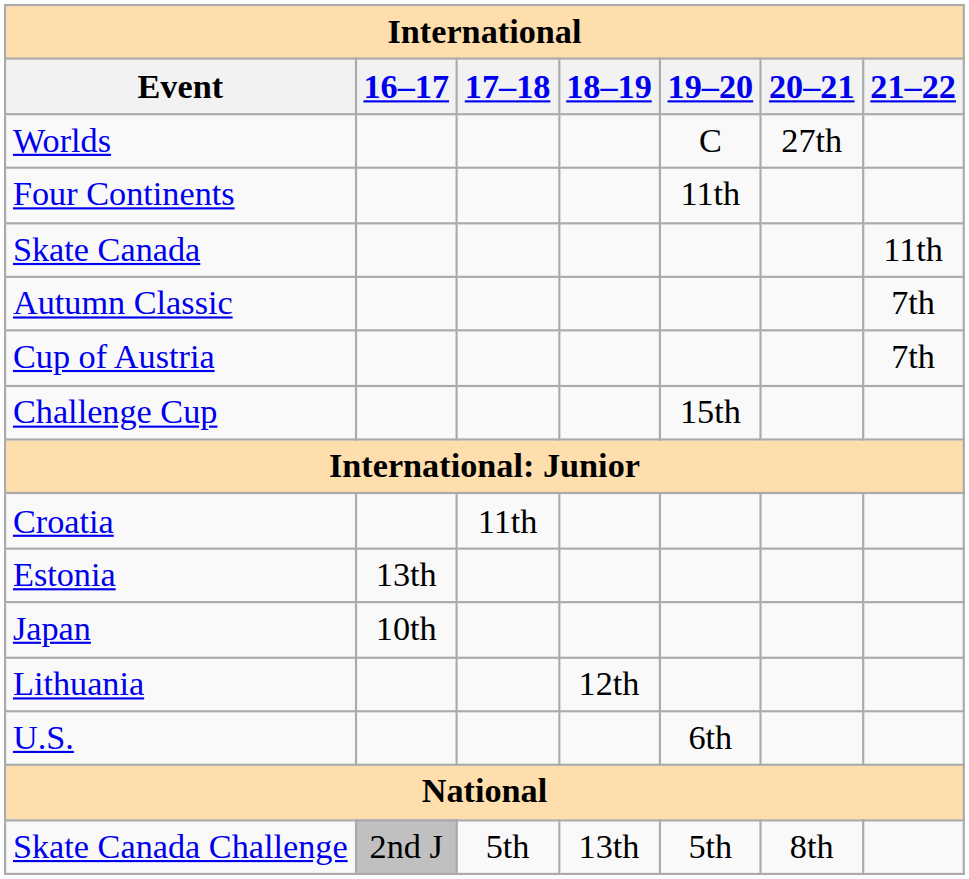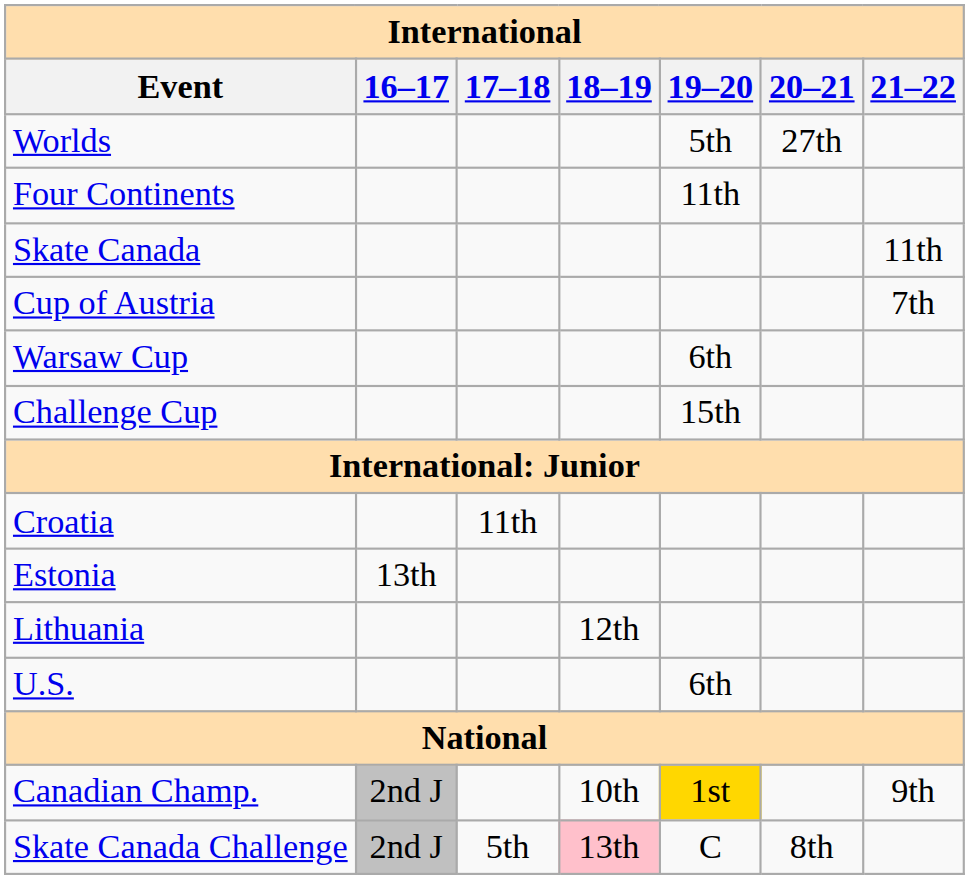 <table class="wikitable" style="text-align:center">
 <tr>
 <th colspan="7" style="background-color: #ffdead; " align="center">International</th>
 </tr>
 <tr>
 <th>Event</th>
 <th><a href='#'>16–17</a></th>
 <th><a href='#'>17–18</a></th>
 <th><a href='#'>18–19</a></th>
 <th><a href='#'>19–20</a></th>
 <th><a href='#'>20–21</a></th>
 <th><a href='#'>21–22</a></th>
 </tr>
 <tr>
 <td align=left><a href='#'>Worlds</a></td>
 <td></td>
 <td></td>
 <td></td>
-<td>C</td>
+<td>5th</td>
 <td>27th</td>
 <td></td>
 </tr>
 <tr>
 <td align=left><a href='#'>Four Continents</a></td>
 <td></td>
 <td></td>
 <td></td>
 <td>11th</td>
 <td></td>
 <td></td>
 </tr>
 <tr>
 <td align=left> <a href='#'>Skate Canada</a></td>
 <td></td>
 <td></td>
 <td></td>
 <td></td>
 <td></td>
 <td>11th</td>
 </tr>
 <tr>
-<td align=left> <a href='#'>Autumn Classic</a></td>
+<td align=left> <a href='#'>Cup of Austria</a></td>
 <td></td>
 <td></td>
 <td></td>
 <td></td>
 <td></td>
 <td>7th</td>
 </tr>
 <tr>
-<td align=left> <a href='#'>Cup of Austria</a></td>
+<td align=left> <a href='#'>Warsaw Cup</a></td>
 <td></td>
 <td></td>
 <td></td>
+<td>6th</td>
 <td></td>
 <td></td>
-<td>7th</td>
 </tr>
 <tr>
 <td align=left><a href='#'>Challenge Cup</a></td>
 <td></td>
 <td></td>
 <td></td>
 <td>15th</td>
 <td></td>
 <td></td>
 </tr>
 <tr>
 <th colspan="7" style="background-color: #ffdead; " align="center">International: Junior</th>
 </tr>
 <tr>
 <td align=left> <a href='#'>Croatia</a></td>
 <td></td>
 <td>11th</td>
 <td></td>
 <td></td>
 <td></td>
 <td></td>
 </tr>
 <tr>
 <td align=left> <a href='#'>Estonia</a></td>
 <td>13th</td>
 <td></td>
 <td></td>
 <td></td>
 <td></td>
 <td></td>
 </tr>
 <tr>
-<td align=left> <a href='#'>Japan</a></td>
-<td>10th</td>
-<td></td>
-<td></td>
-<td></td>
-<td></td>
-<td></td>
-</tr>
-<tr>
 <td align=left> <a href='#'>Lithuania</a></td>
 <td></td>
 <td></td>
 <td>12th</td>
 <td></td>
 <td></td>
 <td></td>
 </tr>
 <tr>
 <td align=left> <a href='#'>U.S.</a></td>
 <td></td>
 <td></td>
 <td></td>
 <td>6th</td>
 <td></td>
 <td></td>
 </tr>
 <tr>
 <th colspan="7" style="background-color: #ffdead; " align="center">National</th>
 </tr>
 <tr>
+<td align=left><a href='#'>Canadian Champ.</a></td>
+<td bgcolor="silver">2nd J</td>
+<td></td>
+<td>10th</td>
+<td bgcolor=gold>1st</td>
+<td></td>
+<td>9th</td>
+</tr>
+<tr>
 <td align=left><a href='#'>Skate Canada Challenge</a></td>
 <td bgcolor="silver">2nd J</td>
 <td>5th</td>
-<td>13th</td>
-<td>5th</td>
+<td style="background: pink;">13th</td>
+<td>C</td>
 <td>8th</td>
 <td></td>
 </tr>
 </table>
